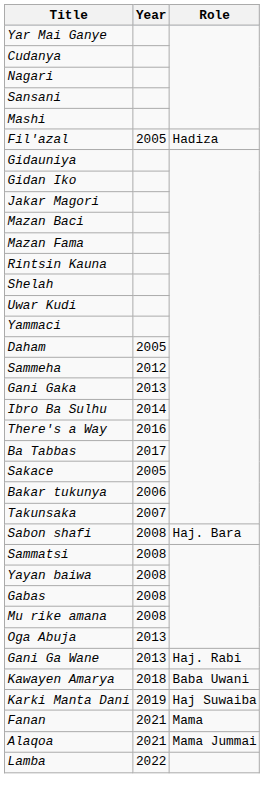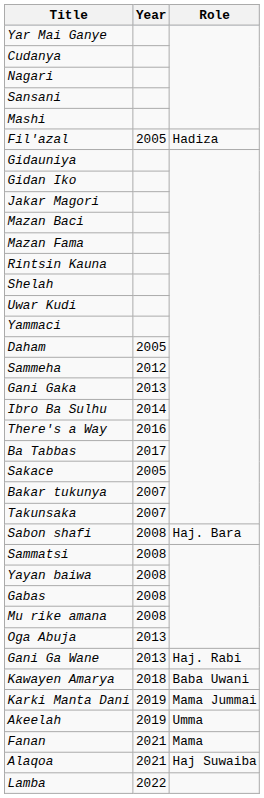 <table class="wikitable sortable">
 <tr style="background:#b0c4de; text-align:center;">
 <th>Title</th>
 <th>Year</th>
 <th>Role</th>
 </tr>
 <tr>
 <td><em>Yar Mai Ganye</em></td>
 <td></td>
 </tr>
 <tr>
 <td><em>Cudanya</em></td>
 <td></td>
 </tr>
 <tr>
 <td><em>Nagari</em></td>
 <td></td>
 </tr>
 <tr>
 <td><em>Sansani</em></td>
 <td></td>
 </tr>
 <tr>
 <td><em>Mashi</em></td>
 <td></td>
 </tr>
 <tr>
 <td><em>Fil'azal</em></td>
 <td>2005</td>
 <td>Hadiza</td>
 </tr>
 <tr>
 <td><em>Gidauniya</em></td>
 <td></td>
 </tr>
 <tr>
 <td><em>Gidan Iko</em></td>
 <td></td>
 </tr>
 <tr>
 <td><em>Jakar Magori</em></td>
 <td></td>
 </tr>
 <tr>
 <td><em>Mazan Baci</em></td>
 <td></td>
 </tr>
 <tr>
 <td><em>Mazan Fama</em></td>
 <td></td>
 </tr>
 <tr>
 <td><em>Rintsin Kauna</em></td>
 <td></td>
 </tr>
 <tr>
 <td><em>Shelah</em></td>
 <td></td>
 </tr>
 <tr>
 <td><em>Uwar Kudi</em></td>
 <td></td>
 </tr>
 <tr>
 <td><em>Yammaci</em></td>
 <td></td>
 </tr>
 <tr>
 <td><em>Daham</em></td>
 <td>2005</td>
 </tr>
 <tr>
 <td><em>Sammeha</em></td>
 <td>2012</td>
 </tr>
 <tr>
 <td><em>Gani Gaka</em></td>
 <td>2013</td>
 </tr>
 <tr>
 <td><em>Ibro Ba Sulhu</em></td>
 <td>2014</td>
 </tr>
 <tr>
 <td><em>There's a Way</em></td>
 <td>2016</td>
 </tr>
 <tr>
 <td><em>Ba Tabbas</em></td>
 <td>2017</td>
 </tr>
 <tr>
 <td><em>Sakace</em></td>
 <td>2005</td>
 </tr>
 <tr>
 <td><em>Bakar tukunya</em></td>
-<td>2006</td>
+<td>2007</td>
 </tr>
 <tr>
 <td><em>Takunsaka</em></td>
 <td>2007</td>
 </tr>
 <tr>
 <td><em>Sabon shafi</em></td>
 <td>2008</td>
 <td>Haj. Bara</td>
 </tr>
 <tr>
 <td><em>Sammatsi</em></td>
 <td>2008</td>
 </tr>
 <tr>
 <td><em>Yayan baiwa</em></td>
 <td>2008</td>
 </tr>
 <tr>
 <td><em>Gabas</em></td>
 <td>2008</td>
 </tr>
 <tr>
 <td><em>Mu rike amana</em></td>
 <td>2008</td>
 </tr>
 <tr>
 <td><em>Oga Abuja</em></td>
 <td>2013</td>
 </tr>
 <tr>
 <td><em>Gani Ga Wane</em></td>
 <td>2013</td>
 <td>Haj. Rabi</td>
 </tr>
 <tr>
 <td><em>Kawayen Amarya</em></td>
 <td>2018</td>
 <td>Baba Uwani</td>
 </tr>
 <tr>
 <td><em>Karki Manta Dani</em></td>
 <td>2019</td>
-<td>Haj Suwaiba</td>
+<td>Mama Jummai</td>
+</tr>
+<tr>
+<td><em>Akeelah</em></td>
+<td>2019</td>
+<td>Umma</td>
 </tr>
 <tr>
 <td><em>Fanan</em></td>
 <td>2021</td>
 <td>Mama</td>
 </tr>
 <tr>
 <td><em>Alaqoa</em></td>
 <td>2021</td>
-<td>Mama Jummai</td>
+<td>Haj Suwaiba</td>
 </tr>
 <tr>
 <td><em>Lamba</em></td>
 <td>2022</td>
 <td></td>
 </tr>
 </table>
